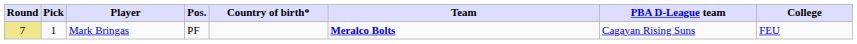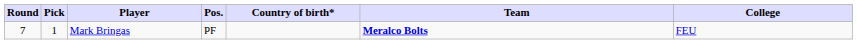 <table class="wikitable sortable sortable">
 <tr>
 <th style="background:#ddf; width:1%;">Round</th>
 <th style="background:#ddf; width:1%;">Pick</th>
 <th style="background:#ddf; width:15%;">Player</th>
 <th style="background:#ddf; width:1%;">Pos.</th>
 <th style="background:#ddf; width:15%;">Country of birth*</th>
 <th style="background:#ddf; width:35%;">Team</th>
-<th style="background:#ddf; width:20%;"><a href='#'>PBA D-League</a> team</th>
 <th style="background:#ddf; width:20%;">College</th>
 </tr>
 <tr>
-<td align=center style="background: khaki;">7</td>
+<td align=center>7</td>
 <td align=center>1</td>
 <td><a href='#'>Mark Bringas</a></td>
 <td>PF</td>
 <td></td>
 <td><strong><a href='#'>Meralco Bolts</a></strong></td>
-<td><a href='#'>Cagayan Rising Suns</a></td>
 <td><a href='#'>FEU</a></td>
 </tr>
 </table>
